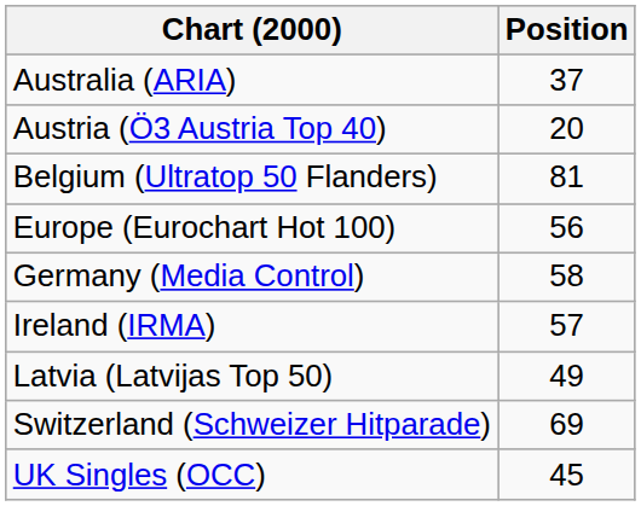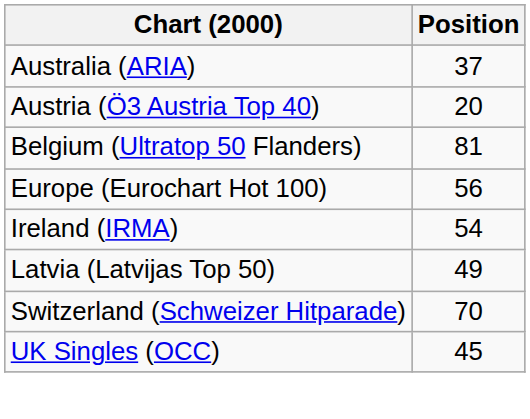 <table class="wikitable sortable">
 <tr>
 <th>Chart (2000)</th>
 <th>Position</th>
 </tr>
 <tr>
 <td>Australia (<a href='#'>ARIA</a>)</td>
 <td align="center">37</td>
 </tr>
 <tr>
 <td>Austria (<a href='#'>Ö3 Austria Top 40</a>)</td>
 <td align="center">20</td>
 </tr>
 <tr>
 <td>Belgium (<a href='#'>Ultratop 50</a> Flanders)</td>
 <td align="center">81</td>
 </tr>
 <tr>
 <td>Europe (Eurochart Hot 100)</td>
 <td align="center">56</td>
 </tr>
 <tr>
-<td>Germany (<a href='#'>Media Control</a>)</td>
-<td align="center">58</td>
-</tr>
-<tr>
 <td>Ireland (<a href='#'>IRMA</a>)</td>
-<td align="center">57</td>
+<td align="center">54</td>
 </tr>
 <tr>
 <td>Latvia (Latvijas Top 50)</td>
 <td align="center">49</td>
 </tr>
 <tr>
 <td>Switzerland (<a href='#'>Schweizer Hitparade</a>)</td>
-<td align="center">69</td>
+<td align="center">70</td>
 </tr>
 <tr>
 <td><a href='#'>UK Singles</a> (<a href='#'>OCC</a>)</td>
 <td align="center">45</td>
 </tr>
 </table>
